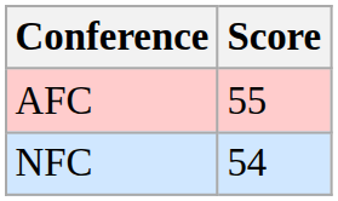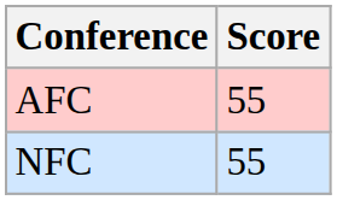 <table class="wikitable">
 <tr>
 <th>Conference</th>
 <th>Score</th>
 </tr>
 <tr>
 <td style="background:#FFCCCC">AFC</td>
 <td style="background:#FFCCCC">55</td>
 </tr>
 <tr>
 <td style="background:#D0E7FF">NFC</td>
-<td style="background:#D0E7FF">54</td>
+<td style="background:#D0E7FF">55</td>
 </tr>
 </table>
